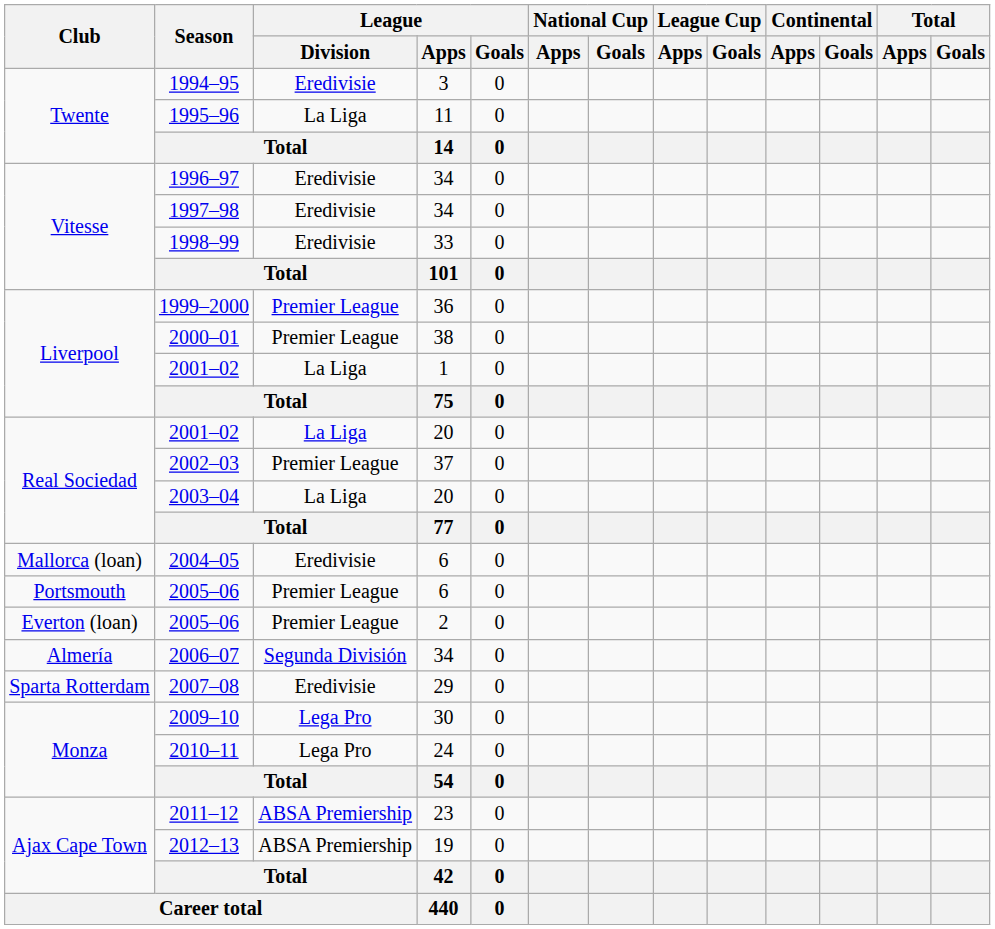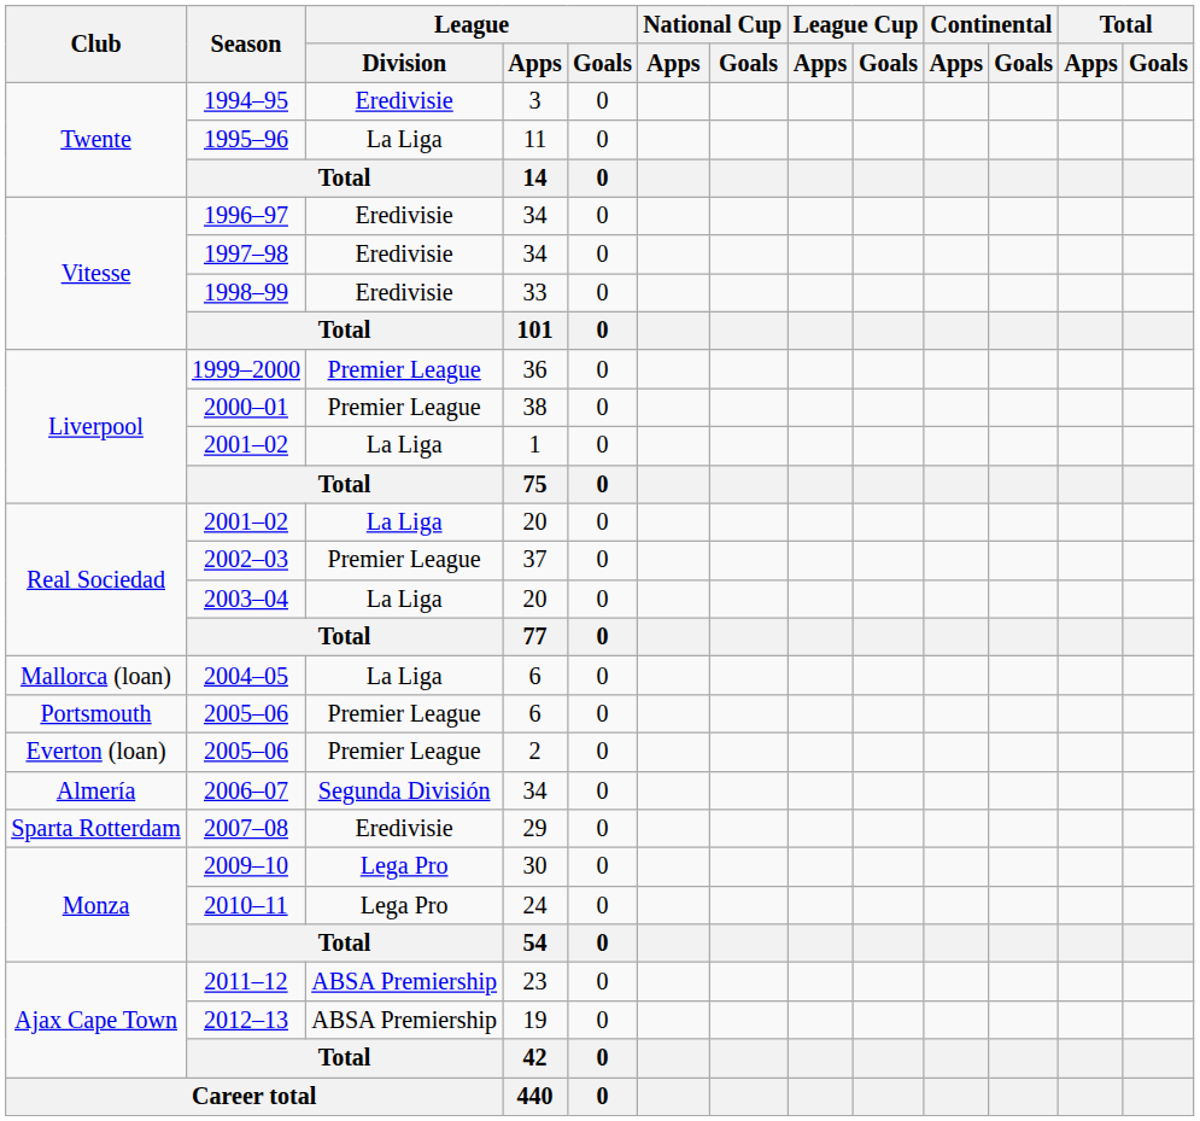 <table class="wikitable" style="text-align:center">
 <tr>
 <th rowspan="2">Club</th>
 <th rowspan="2">Season</th>
 <th colspan="3">League</th>
 <th colspan="2">National Cup</th>
 <th colspan="2">League Cup</th>
 <th colspan="2">Continental</th>
 <th colspan="2">Total</th>
 </tr>
 <tr>
 <th>Division</th>
 <th>Apps</th>
 <th>Goals</th>
 <th>Apps</th>
 <th>Goals</th>
 <th>Apps</th>
 <th>Goals</th>
 <th>Apps</th>
 <th>Goals</th>
 <th>Apps</th>
 <th>Goals</th>
 </tr>
 <tr>
 <td rowspan="3"><a href='#'>Twente</a></td>
 <td><a href='#'>1994–95</a></td>
 <td><a href='#'>Eredivisie</a></td>
 <td>3</td>
 <td>0</td>
 <td></td>
 <td></td>
 <td></td>
 <td></td>
 <td></td>
 <td></td>
 <td></td>
 <td></td>
 </tr>
 <tr>
 <td><a href='#'>1995–96</a></td>
 <td>La Liga</td>
 <td>11</td>
 <td>0</td>
 <td></td>
 <td></td>
 <td></td>
 <td></td>
 <td></td>
 <td></td>
 <td></td>
 <td></td>
 </tr>
 <tr>
 <th colspan="2">Total</th>
 <th>14</th>
 <th>0</th>
 <th></th>
 <th></th>
 <th></th>
 <th></th>
 <th></th>
 <th></th>
 <th></th>
 <th></th>
 </tr>
 <tr>
 <td rowspan="4"><a href='#'>Vitesse</a></td>
 <td><a href='#'>1996–97</a></td>
 <td>Eredivisie</td>
 <td>34</td>
 <td>0</td>
 <td></td>
 <td></td>
 <td></td>
 <td></td>
 <td></td>
 <td></td>
 <td></td>
 <td></td>
 </tr>
 <tr>
 <td><a href='#'>1997–98</a></td>
 <td>Eredivisie</td>
 <td>34</td>
 <td>0</td>
 <td></td>
 <td></td>
 <td></td>
 <td></td>
 <td></td>
 <td></td>
 <td></td>
 <td></td>
 </tr>
 <tr>
 <td><a href='#'>1998–99</a></td>
 <td>Eredivisie</td>
 <td>33</td>
 <td>0</td>
 <td></td>
 <td></td>
 <td></td>
 <td></td>
 <td></td>
 <td></td>
 <td></td>
 <td></td>
 </tr>
 <tr>
 <th colspan="2">Total</th>
 <th>101</th>
 <th>0</th>
 <th></th>
 <th></th>
 <th></th>
 <th></th>
 <th></th>
 <th></th>
 <th></th>
 <th></th>
 </tr>
 <tr>
 <td rowspan="4"><a href='#'>Liverpool</a></td>
 <td><a href='#'>1999–2000</a></td>
 <td><a href='#'>Premier League</a></td>
 <td>36</td>
 <td>0</td>
 <td></td>
 <td></td>
 <td></td>
 <td></td>
 <td></td>
 <td></td>
 <td></td>
 <td></td>
 </tr>
 <tr>
 <td><a href='#'>2000–01</a></td>
 <td>Premier League</td>
 <td>38</td>
 <td>0</td>
 <td></td>
 <td></td>
 <td></td>
 <td></td>
 <td></td>
 <td></td>
 <td></td>
 <td></td>
 </tr>
 <tr>
 <td><a href='#'>2001–02</a></td>
 <td>La Liga</td>
 <td>1</td>
 <td>0</td>
 <td></td>
 <td></td>
 <td></td>
 <td></td>
 <td></td>
 <td></td>
 <td></td>
 <td></td>
 </tr>
 <tr>
 <th colspan="2">Total</th>
 <th>75</th>
 <th>0</th>
 <th></th>
 <th></th>
 <th></th>
 <th></th>
 <th></th>
 <th></th>
 <th></th>
 <th></th>
 </tr>
 <tr>
 <td rowspan="4"><a href='#'>Real Sociedad</a></td>
 <td><a href='#'>2001–02</a></td>
 <td><a href='#'>La Liga</a></td>
 <td>20</td>
 <td>0</td>
 <td></td>
 <td></td>
 <td></td>
 <td></td>
 <td></td>
 <td></td>
 <td></td>
 <td></td>
 </tr>
 <tr>
 <td><a href='#'>2002–03</a></td>
 <td>Premier League</td>
 <td>37</td>
 <td>0</td>
 <td></td>
 <td></td>
 <td></td>
 <td></td>
 <td></td>
 <td></td>
 <td></td>
 <td></td>
 </tr>
 <tr>
 <td><a href='#'>2003–04</a></td>
 <td>La Liga</td>
 <td>20</td>
 <td>0</td>
 <td></td>
 <td></td>
 <td></td>
 <td></td>
 <td></td>
 <td></td>
 <td></td>
 <td></td>
 </tr>
 <tr>
 <th colspan="2">Total</th>
 <th>77</th>
 <th>0</th>
 <th></th>
 <th></th>
 <th></th>
 <th></th>
 <th></th>
 <th></th>
 <th></th>
 <th></th>
 </tr>
 <tr>
 <td><a href='#'>Mallorca</a> (loan)</td>
 <td><a href='#'>2004–05</a></td>
-<td>Eredivisie</td>
+<td>La Liga</td>
 <td>6</td>
 <td>0</td>
 <td></td>
 <td></td>
 <td></td>
 <td></td>
 <td></td>
 <td></td>
 <td></td>
 <td></td>
 </tr>
 <tr>
 <td><a href='#'>Portsmouth</a></td>
 <td><a href='#'>2005–06</a></td>
 <td>Premier League</td>
 <td>6</td>
 <td>0</td>
 <td></td>
 <td></td>
 <td></td>
 <td></td>
 <td></td>
 <td></td>
 <td></td>
 <td></td>
 </tr>
 <tr>
 <td><a href='#'>Everton</a> (loan)</td>
 <td><a href='#'>2005–06</a></td>
 <td>Premier League</td>
 <td>2</td>
 <td>0</td>
 <td></td>
 <td></td>
 <td></td>
 <td></td>
 <td></td>
 <td></td>
 <td></td>
 <td></td>
 </tr>
 <tr>
 <td><a href='#'>Almería</a></td>
 <td><a href='#'>2006–07</a></td>
 <td><a href='#'>Segunda División</a></td>
 <td>34</td>
 <td>0</td>
 <td></td>
 <td></td>
 <td></td>
 <td></td>
 <td></td>
 <td></td>
 <td></td>
 <td></td>
 </tr>
 <tr>
 <td><a href='#'>Sparta Rotterdam</a></td>
 <td><a href='#'>2007–08</a></td>
 <td>Eredivisie</td>
 <td>29</td>
 <td>0</td>
 <td></td>
 <td></td>
 <td></td>
 <td></td>
 <td></td>
 <td></td>
 <td></td>
 <td></td>
 </tr>
 <tr>
 <td rowspan="3"><a href='#'>Monza</a></td>
 <td><a href='#'>2009–10</a></td>
 <td><a href='#'>Lega Pro</a></td>
 <td>30</td>
 <td>0</td>
 <td></td>
 <td></td>
 <td></td>
 <td></td>
 <td></td>
 <td></td>
 <td></td>
 <td></td>
 </tr>
 <tr>
 <td><a href='#'>2010–11</a></td>
 <td>Lega Pro</td>
 <td>24</td>
 <td>0</td>
 <td></td>
 <td></td>
 <td></td>
 <td></td>
 <td></td>
 <td></td>
 <td></td>
 <td></td>
 </tr>
 <tr>
 <th colspan="2">Total</th>
 <th>54</th>
 <th>0</th>
 <th></th>
 <th></th>
 <th></th>
 <th></th>
 <th></th>
 <th></th>
 <th></th>
 <th></th>
 </tr>
 <tr>
 <td rowspan="3"><a href='#'>Ajax Cape Town</a></td>
 <td><a href='#'>2011–12</a></td>
 <td><a href='#'>ABSA Premiership</a></td>
 <td>23</td>
 <td>0</td>
 <td></td>
 <td></td>
 <td></td>
 <td></td>
 <td></td>
 <td></td>
 <td></td>
 <td></td>
 </tr>
 <tr>
 <td><a href='#'>2012–13</a></td>
 <td>ABSA Premiership</td>
 <td>19</td>
 <td>0</td>
 <td></td>
 <td></td>
 <td></td>
 <td></td>
 <td></td>
 <td></td>
 <td></td>
 <td></td>
 </tr>
 <tr>
 <th colspan="2">Total</th>
 <th>42</th>
 <th>0</th>
 <th></th>
 <th></th>
 <th></th>
 <th></th>
 <th></th>
 <th></th>
 <th></th>
 <th></th>
 </tr>
 <tr>
 <th colspan="3">Career total</th>
 <th>440</th>
 <th>0</th>
 <th></th>
 <th></th>
 <th></th>
 <th></th>
 <th></th>
 <th></th>
 <th></th>
 <th></th>
 </tr>
 </table>
